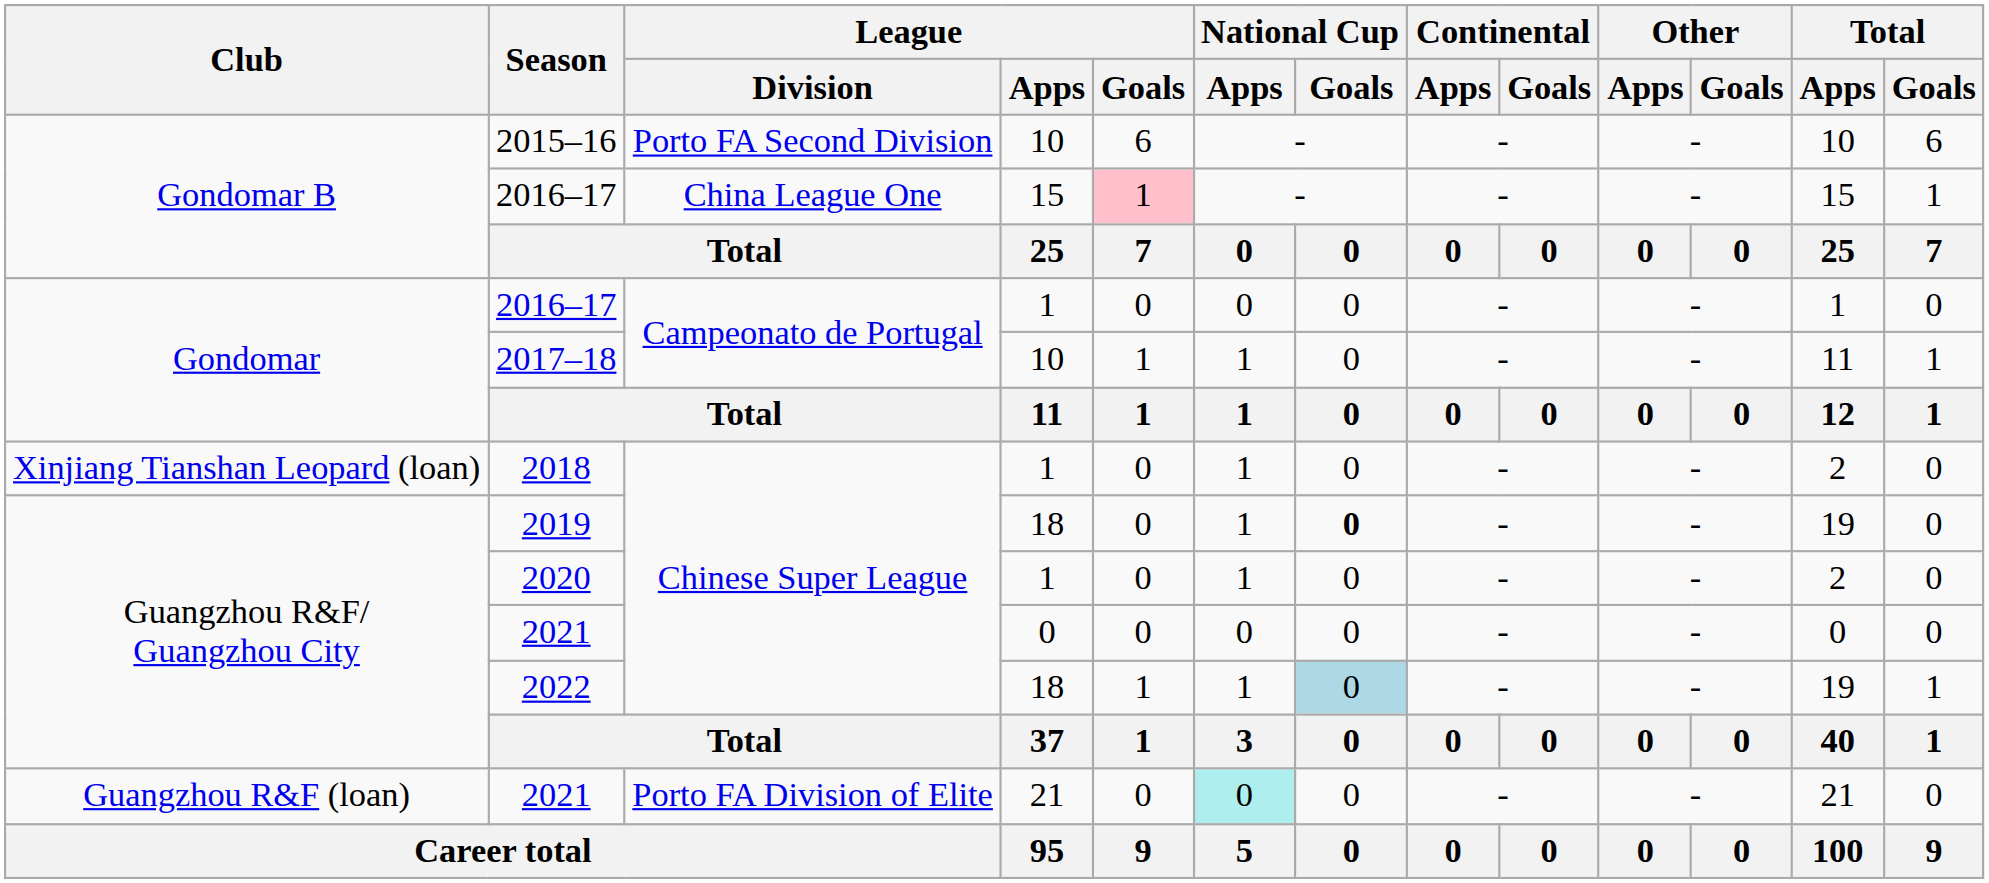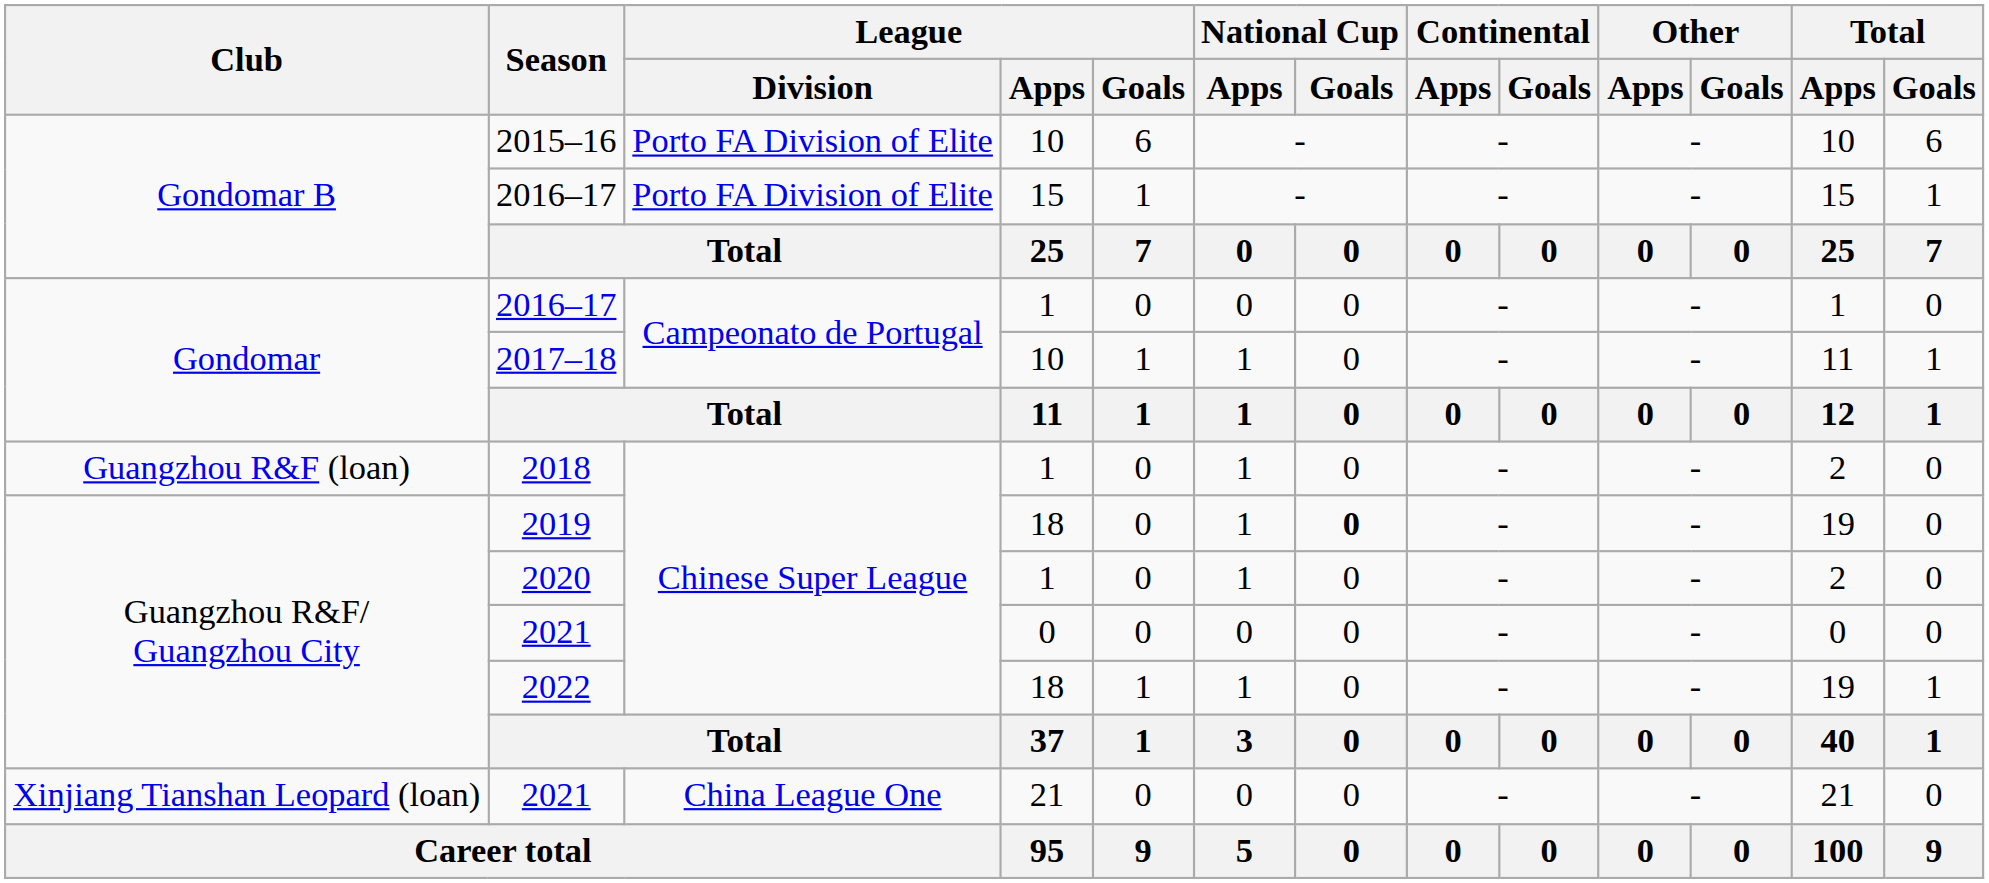 <table class="wikitable" style="text-align: center">
 <tr>
 <th rowspan="2">Club</th>
 <th rowspan="2">Season</th>
 <th colspan="3">League</th>
 <th colspan="2">National Cup</th>
 <th colspan="2">Continental</th>
 <th colspan="2">Other</th>
 <th colspan="2">Total</th>
 </tr>
 <tr>
 <th>Division</th>
 <th>Apps</th>
 <th>Goals</th>
 <th>Apps</th>
 <th>Goals</th>
 <th>Apps</th>
 <th>Goals</th>
 <th>Apps</th>
 <th>Goals</th>
 <th>Apps</th>
 <th>Goals</th>
 </tr>
 <tr>
 <td rowspan="3"><a href='#'>Gondomar B</a></td>
 <td>2015–16</td>
-<td><a href='#'>Porto FA Second Division</a></td>
+<td><a href='#'>Porto FA Division of Elite</a></td>
 <td>10</td>
 <td>6</td>
 <td colspan="2">-</td>
 <td colspan="2">-</td>
 <td colspan="2">-</td>
 <td>10</td>
 <td>6</td>
 </tr>
 <tr>
 <td>2016–17</td>
-<td><a href='#'>China League One</a></td>
+<td><a href='#'>Porto FA Division of Elite</a></td>
 <td>15</td>
-<td style="background: pink;">1</td>
+<td>1</td>
 <td colspan="2">-</td>
 <td colspan="2">-</td>
 <td colspan="2">-</td>
 <td>15</td>
 <td>1</td>
 </tr>
 <tr>
 <th colspan="2"><strong>Total</strong></th>
 <th>25</th>
 <th>7</th>
 <th>0</th>
 <th>0</th>
 <th>0</th>
 <th>0</th>
 <th>0</th>
 <th>0</th>
 <th>25</th>
 <th>7</th>
 </tr>
 <tr>
 <td rowspan="3"><a href='#'>Gondomar</a></td>
 <td><a href='#'>2016–17</a></td>
 <td rowspan="2"><a href='#'>Campeonato de Portugal</a></td>
 <td>1</td>
 <td>0</td>
 <td>0</td>
 <td>0</td>
 <td colspan="2">-</td>
 <td colspan="2">-</td>
 <td>1</td>
 <td>0</td>
 </tr>
 <tr>
 <td><a href='#'>2017–18</a></td>
 <td>10</td>
 <td>1</td>
 <td>1</td>
 <td>0</td>
 <td colspan="2">-</td>
 <td colspan="2">-</td>
 <td>11</td>
 <td>1</td>
 </tr>
 <tr>
 <th colspan="2"><strong>Total</strong></th>
 <th>11</th>
 <th>1</th>
 <th>1</th>
 <th>0</th>
 <th>0</th>
 <th>0</th>
 <th>0</th>
 <th>0</th>
 <th>12</th>
 <th>1</th>
 </tr>
 <tr>
-<td><a href='#'>Xinjiang Tianshan Leopard</a> (loan)</td>
+<td><a href='#'>Guangzhou R&F</a> (loan)</td>
 <td><a href='#'>2018</a></td>
 <td rowspan="5"><a href='#'>Chinese Super League</a></td>
 <td>1</td>
 <td>0</td>
 <td>1</td>
 <td>0</td>
 <td colspan="2">-</td>
 <td colspan="2">-</td>
 <td>2</td>
 <td>0</td>
 </tr>
 <tr>
 <td rowspan=5>Guangzhou R&F/ <br><a href='#'>Guangzhou City</a></td>
 <td><a href='#'>2019</a></td>
 <td>18</td>
 <td>0</td>
 <td>1</td>
 <td><strong>0</strong></td>
 <td colspan="2">-</td>
 <td colspan="2">-</td>
 <td>19</td>
 <td>0</td>
 </tr>
 <tr>
 <td><a href='#'>2020</a></td>
 <td>1</td>
 <td>0</td>
 <td>1</td>
 <td>0</td>
 <td colspan="2">-</td>
 <td colspan="2">-</td>
 <td>2</td>
 <td>0</td>
 </tr>
 <tr>
 <td><a href='#'>2021</a></td>
 <td>0</td>
 <td>0</td>
 <td>0</td>
 <td>0</td>
 <td colspan="2">-</td>
 <td colspan="2">-</td>
 <td>0</td>
 <td>0</td>
 </tr>
 <tr>
 <td><a href='#'>2022</a></td>
 <td>18</td>
 <td>1</td>
 <td>1</td>
-<td style="background: lightblue;">0</td>
+<td>0</td>
 <td colspan="2">-</td>
 <td colspan="2">-</td>
 <td>19</td>
 <td>1</td>
 </tr>
 <tr>
 <th colspan=2>Total</th>
 <th>37</th>
 <th>1</th>
 <th>3</th>
 <th>0</th>
 <th>0</th>
 <th>0</th>
 <th>0</th>
 <th>0</th>
 <th>40</th>
 <th>1</th>
 </tr>
 <tr>
-<td><a href='#'>Guangzhou R&F</a> (loan)</td>
+<td><a href='#'>Xinjiang Tianshan Leopard</a> (loan)</td>
 <td><a href='#'>2021</a></td>
-<td><a href='#'>Porto FA Division of Elite</a></td>
+<td><a href='#'>China League One</a></td>
 <td>21</td>
 <td>0</td>
-<td style="background: paleturquoise;">0</td>
+<td>0</td>
 <td>0</td>
 <td colspan="2">-</td>
 <td colspan="2">-</td>
 <td>21</td>
 <td>0</td>
 </tr>
 <tr>
 <th colspan=3>Career total</th>
 <th>95</th>
 <th>9</th>
 <th>5</th>
 <th>0</th>
 <th>0</th>
 <th>0</th>
 <th>0</th>
 <th>0</th>
 <th>100</th>
 <th>9</th>
 </tr>
 </table>
